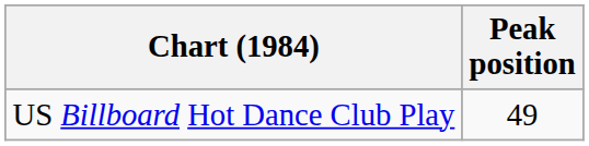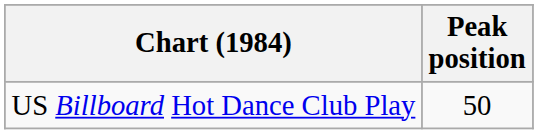 <table class="wikitable sortable">
 <tr>
 <th>Chart (1984)</th>
 <th>Peak<br>position</th>
 </tr>
 <tr>
 <td>US <em><a href='#'>Billboard</a></em> <a href='#'>Hot Dance Club Play</a></td>
-<td align="center">49</td>
+<td align="center">50</td>
 </tr>
 </table>
